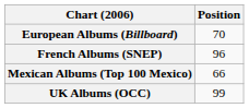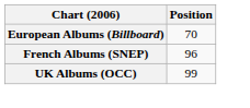 <table class="wikitable sortable plainrowheaders" style="text-align:center">
 <tr>
 <th scope="col">Chart (2006)</th>
 <th scope="col">Position</th>
 </tr>
 <tr>
 <th scope="row">European Albums (<em>Billboard</em>)</th>
 <td>70</td>
 </tr>
 <tr>
 <th scope="row">French Albums (SNEP)</th>
 <td>96</td>
 </tr>
 <tr>
-<th scope="row">Mexican Albums (Top 100 Mexico)</th>
-<td>66</td>
-</tr>
-<tr>
 <th scope="row">UK Albums (OCC)</th>
 <td>99</td>
 </tr>
 </table>
